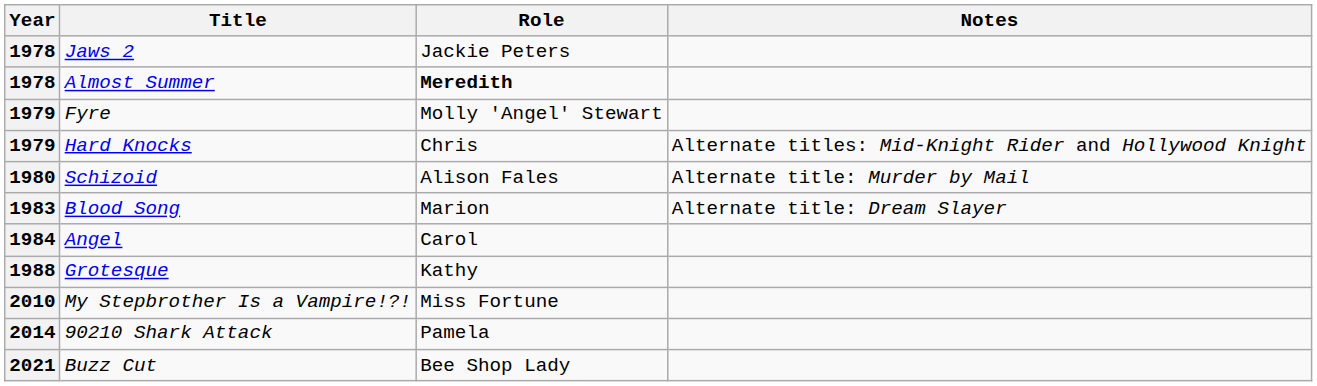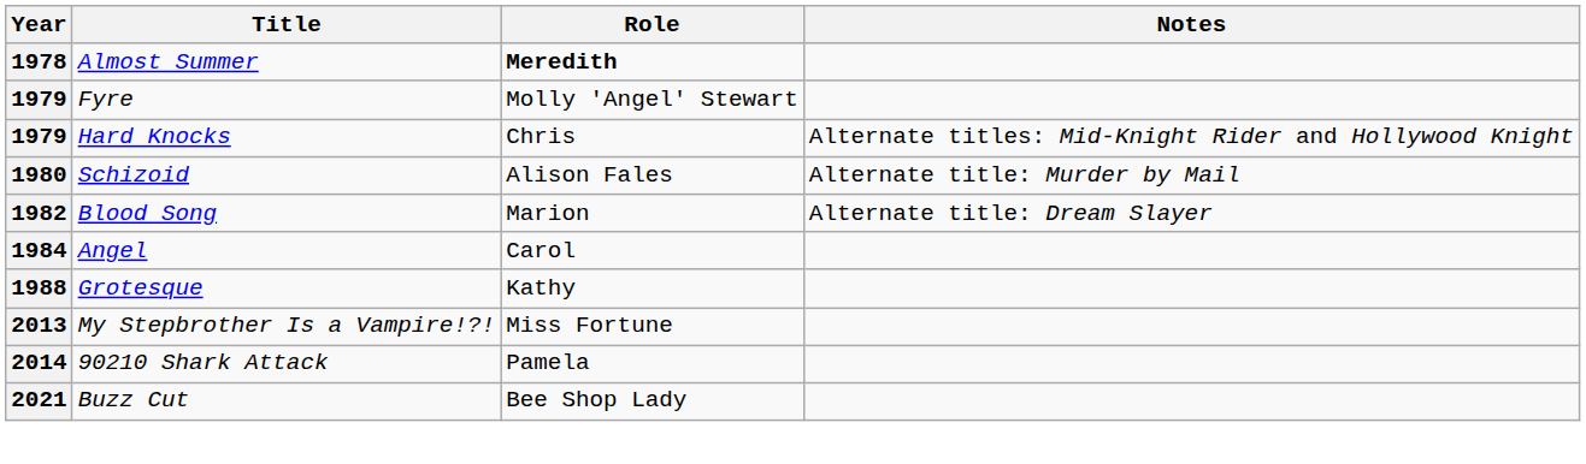 <table class="wikitable sortable plainrowheaders">
 <tr>
 <th>Year</th>
 <th>Title</th>
 <th>Role</th>
 <th>Notes</th>
-</tr>
-<tr>
-<th scope="row">1978</th>
-<td><em><a href='#'>Jaws 2</a></em></td>
-<td>Jackie Peters</td>
-<td></td>
 </tr>
 <tr>
 <th scope="row">1978</th>
 <td><em><a href='#'>Almost Summer</a></em></td>
 <td><strong>Meredith</strong></td>
 <td></td>
 </tr>
 <tr>
 <th scope="row">1979</th>
 <td><em>Fyre</em></td>
 <td>Molly 'Angel' Stewart</td>
 <td></td>
 </tr>
 <tr>
 <th scope="row">1979</th>
 <td><em><a href='#'>Hard Knocks</a></em></td>
 <td>Chris</td>
 <td>Alternate titles: <em>Mid-Knight Rider</em> and <em>Hollywood Knight</em></td>
 </tr>
 <tr>
 <th scope="row">1980</th>
 <td><em><a href='#'>Schizoid</a></em></td>
 <td>Alison Fales</td>
 <td>Alternate title: <em>Murder by Mail</em></td>
 </tr>
 <tr>
-<th scope="row">1983</th>
+<th scope="row">1982</th>
 <td><em><a href='#'>Blood Song</a></em></td>
 <td>Marion</td>
 <td>Alternate title: <em>Dream Slayer</em></td>
 </tr>
 <tr>
 <th scope="row">1984</th>
 <td><em><a href='#'>Angel</a></em></td>
 <td>Carol</td>
 <td></td>
 </tr>
 <tr>
 <th scope="row">1988</th>
 <td><em><a href='#'>Grotesque</a></em></td>
 <td>Kathy</td>
 <td></td>
 </tr>
 <tr>
-<th scope="row">2010</th>
+<th scope="row">2013</th>
 <td><em>My Stepbrother Is a Vampire!?!</em></td>
 <td>Miss Fortune</td>
 <td></td>
 </tr>
 <tr>
 <th scope="row">2014</th>
 <td><em>90210 Shark Attack</em></td>
 <td>Pamela</td>
 <td></td>
 </tr>
 <tr>
 <th scope="row">2021</th>
 <td><em>Buzz Cut</em></td>
 <td>Bee Shop Lady</td>
 <td></td>
 </tr>
 </table>
